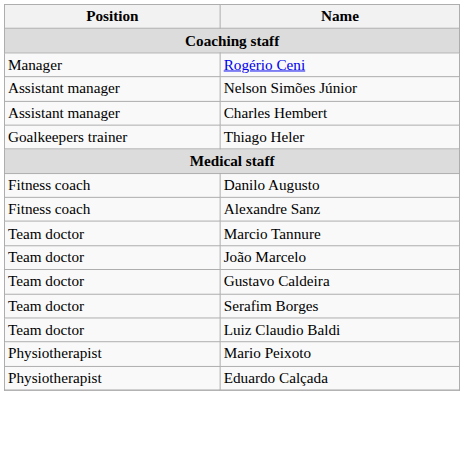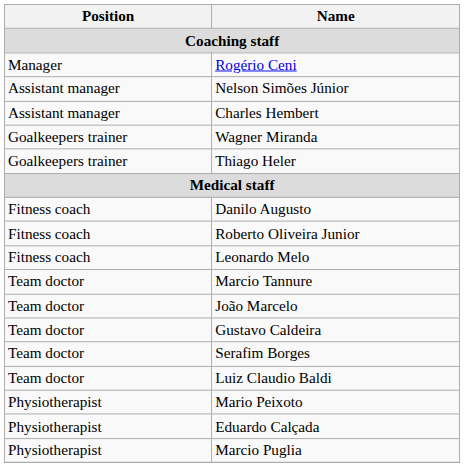 <table width=38% class="wikitable">
 <tr>
 <th>Position</th>
 <th>Name</th>
 </tr>
 <tr>
 <th colspan="2" style="background:#dcdcdc; text-align:center">Coaching staff</th>
 </tr>
 <tr>
 <td>Manager</td>
 <td> <a href='#'>Rogério Ceni</a></td>
 </tr>
 <tr>
 <td>Assistant manager</td>
 <td> Nelson Simões Júnior</td>
 </tr>
 <tr>
 <td>Assistant manager</td>
 <td> Charles Hembert</td>
 </tr>
 <tr>
 <td>Goalkeepers trainer</td>
+<td> Wagner Miranda</td>
+</tr>
+<tr>
+<td>Goalkeepers trainer</td>
 <td> Thiago Heler</td>
 </tr>
 <tr>
 <th colspan="2" style="background:#dcdcdc; text-align:center">Medical staff</th>
 </tr>
 <tr>
 <td>Fitness coach</td>
 <td> Danilo Augusto</td>
 </tr>
 <tr>
 <td>Fitness coach</td>
-<td> Alexandre Sanz</td>
+<td> Roberto Oliveira Junior</td>
+</tr>
+<tr>
+<td>Fitness coach</td>
+<td> Leonardo Melo</td>
 </tr>
 <tr>
 <td>Team doctor</td>
 <td> Marcio Tannure</td>
 </tr>
 <tr>
 <td>Team doctor</td>
 <td> João Marcelo</td>
 </tr>
 <tr>
 <td>Team doctor</td>
 <td> Gustavo Caldeira</td>
 </tr>
 <tr>
 <td>Team doctor</td>
 <td> Serafim Borges</td>
 </tr>
 <tr>
 <td>Team doctor</td>
 <td> Luiz Claudio Baldi</td>
 </tr>
 <tr>
 <td>Physiotherapist</td>
 <td> Mario Peixoto</td>
 </tr>
 <tr>
 <td>Physiotherapist</td>
 <td> Eduardo Calçada</td>
 </tr>
 <tr>
+<td>Physiotherapist</td>
+<td> Marcio Puglia</td>
+</tr>
+<tr>
 </tr>
 </table>
